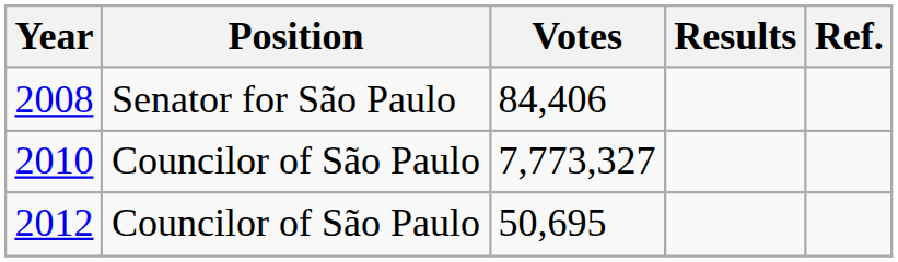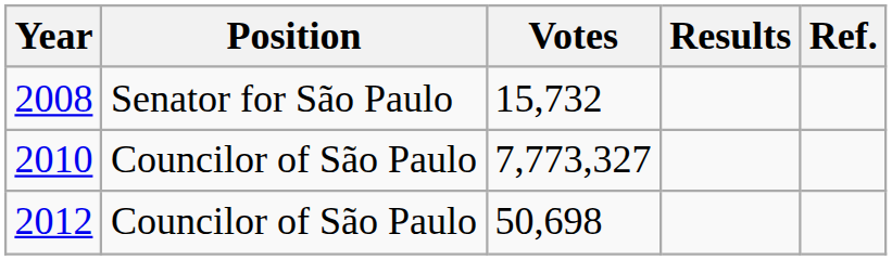 <table class="wikitable">
 <tr>
 <th>Year</th>
 <th>Position</th>
 <th>Votes</th>
 <th>Results</th>
 <th>Ref.</th>
 </tr>
 <tr>
 <td><a href='#'>2008</a></td>
 <td>Senator for São Paulo</td>
-<td>84,406</td>
+<td>15,732</td>
 <td></td>
 <td></td>
 </tr>
 <tr>
 <td><a href='#'>2010</a></td>
 <td>Councilor of São Paulo</td>
 <td>7,773,327</td>
 <td></td>
 <td></td>
 </tr>
 <tr>
 <td><a href='#'>2012</a></td>
 <td>Councilor of São Paulo</td>
-<td>50,695</td>
+<td>50,698</td>
 <td></td>
 <td></td>
 </tr>
 </table>
